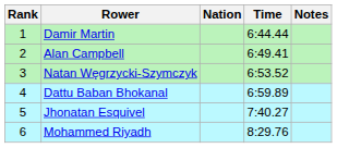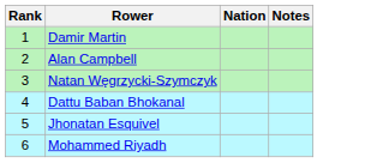 <table class="wikitable sortable" style="text-align:center">
 <tr>
 <th>Rank</th>
 <th>Rower</th>
 <th>Nation</th>
-<th>Time</th>
 <th>Notes</th>
 </tr>
 <tr bgcolor=bbf3bb>
 <td>1</td>
 <td align=left><a href='#'>Damir Martin</a></td>
 <td align=left></td>
-<td>6:44.44</td>
 <td></td>
 </tr>
 <tr bgcolor=bbf3bb>
 <td>2</td>
 <td align=left><a href='#'>Alan Campbell</a></td>
 <td align=left></td>
-<td>6:49.41</td>
 <td></td>
 </tr>
 <tr bgcolor=bbf3bb>
 <td>3</td>
 <td align=left><a href='#'>Natan Węgrzycki-Szymczyk</a></td>
 <td align=left></td>
-<td>6:53.52</td>
 <td></td>
 </tr>
 <tr bgcolor=bbf9ff>
 <td>4</td>
 <td align=left><a href='#'>Dattu Baban Bhokanal</a></td>
 <td align=left></td>
-<td>6:59.89</td>
 <td></td>
 </tr>
 <tr bgcolor=bbf9ff>
 <td>5</td>
 <td align=left><a href='#'>Jhonatan Esquivel</a></td>
 <td align=left></td>
-<td>7:40.27</td>
 <td></td>
 </tr>
 <tr bgcolor=bbf9ff>
 <td>6</td>
 <td align=left><a href='#'>Mohammed Riyadh</a></td>
 <td align=left></td>
-<td>8:29.76</td>
 <td></td>
 </tr>
 </table>
